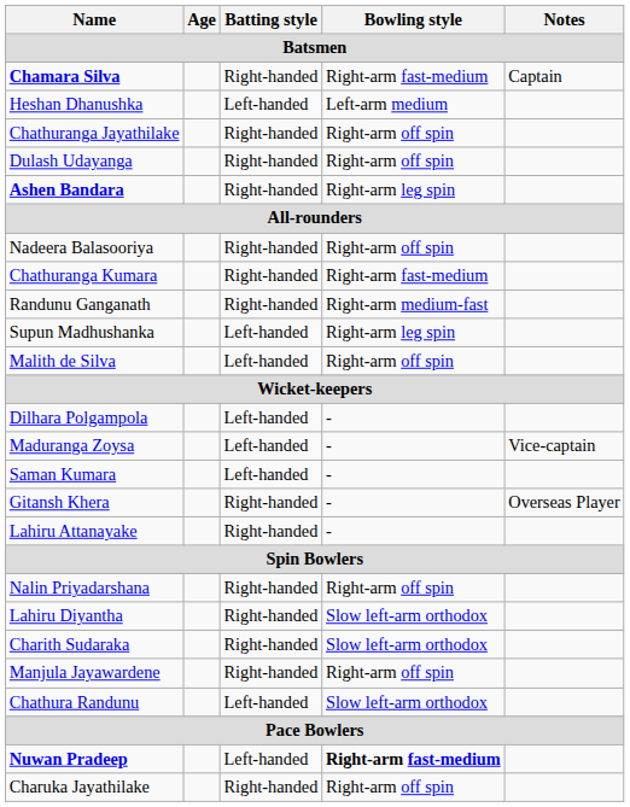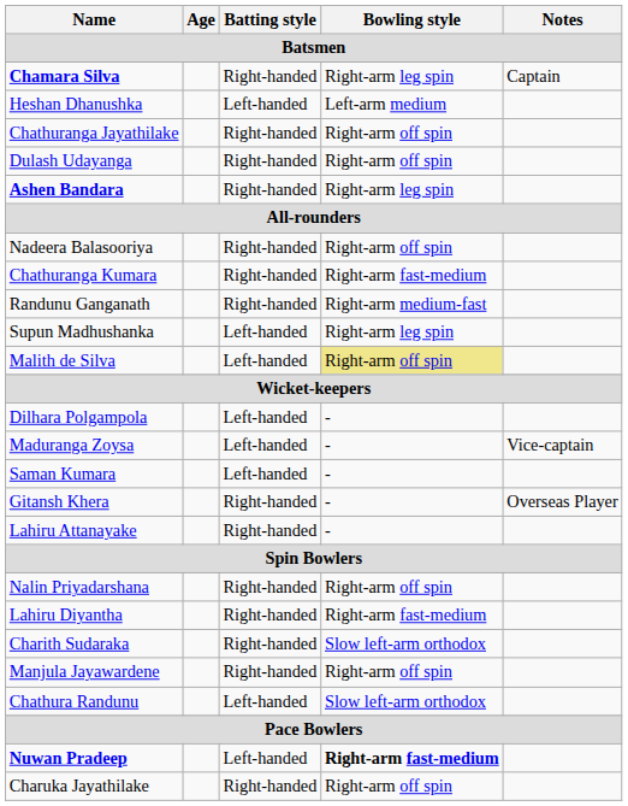 <table class="wikitable" style="font-size:95%;">
 <tr>
 <th>Name</th>
 <th>Age</th>
 <th>Batting style</th>
 <th>Bowling style</th>
 <th>Notes</th>
 </tr>
 <tr>
 <th colspan="5" style="background: #DCDCDC" align="right">Batsmen</th>
 </tr>
 <tr>
 <td><strong><a href='#'>Chamara Silva</a></strong></td>
 <td></td>
 <td>Right-handed</td>
-<td>Right-arm <a href='#'>fast-medium</a></td>
+<td>Right-arm <a href='#'>leg spin</a></td>
 <td>Captain</td>
 </tr>
 <tr>
 <td><a href='#'>Heshan Dhanushka</a></td>
 <td></td>
 <td>Left-handed</td>
 <td>Left-arm <a href='#'>medium</a></td>
 <td></td>
 </tr>
 <tr>
 <td><a href='#'>Chathuranga Jayathilake</a></td>
 <td></td>
 <td>Right-handed</td>
 <td>Right-arm <a href='#'>off spin</a></td>
 <td></td>
 </tr>
 <tr>
 <td><a href='#'>Dulash Udayanga</a></td>
 <td></td>
 <td>Right-handed</td>
 <td>Right-arm <a href='#'>off spin</a></td>
 <td></td>
 </tr>
 <tr>
 <td><strong><a href='#'>Ashen Bandara</a></strong></td>
 <td></td>
 <td>Right-handed</td>
 <td>Right-arm <a href='#'>leg spin</a></td>
 <td></td>
 </tr>
 <tr>
 <th colspan="5" style="background: #DCDCDC" align="right">All-rounders</th>
 </tr>
 <tr>
 <td>Nadeera Balasooriya</td>
 <td></td>
 <td>Right-handed</td>
 <td>Right-arm <a href='#'>off spin</a></td>
 <td></td>
 </tr>
 <tr>
 <td><a href='#'>Chathuranga Kumara</a></td>
 <td></td>
 <td>Right-handed</td>
 <td>Right-arm <a href='#'>fast-medium</a></td>
 <td></td>
 </tr>
 <tr>
 <td>Randunu Ganganath</td>
 <td></td>
 <td>Right-handed</td>
 <td>Right-arm <a href='#'>medium-fast</a></td>
 <td></td>
 </tr>
 <tr>
 <td>Supun Madhushanka</td>
 <td></td>
 <td>Left-handed</td>
 <td>Right-arm <a href='#'>leg spin</a></td>
 <td></td>
 </tr>
 <tr>
 <td><a href='#'>Malith de Silva</a></td>
 <td></td>
 <td>Left-handed</td>
-<td>Right-arm <a href='#'>off spin</a></td>
+<td style="background: khaki;">Right-arm <a href='#'>off spin</a></td>
 <td></td>
 </tr>
 <tr>
 <th colspan="5" style="background: #DCDCDC" align="right">Wicket-keepers</th>
 </tr>
 <tr>
 <td><a href='#'>Dilhara Polgampola</a></td>
 <td></td>
 <td>Left-handed</td>
 <td>-</td>
 <td></td>
 </tr>
 <tr>
 <td><a href='#'>Maduranga Zoysa</a></td>
 <td></td>
 <td>Left-handed</td>
 <td>-</td>
 <td>Vice-captain</td>
 </tr>
 <tr>
 <td><a href='#'>Saman Kumara</a></td>
 <td></td>
 <td>Left-handed</td>
 <td>-</td>
 <td></td>
 </tr>
 <tr>
 <td><a href='#'>Gitansh Khera</a></td>
 <td></td>
 <td>Right-handed</td>
 <td>-</td>
 <td> Overseas Player</td>
 </tr>
 <tr>
 <td><a href='#'>Lahiru Attanayake</a></td>
 <td></td>
 <td>Right-handed</td>
 <td>-</td>
 <td></td>
 </tr>
 <tr>
 <th colspan="5" style="background: #DCDCDC" align="right">Spin Bowlers</th>
 </tr>
 <tr>
 <td><a href='#'>Nalin Priyadarshana</a></td>
 <td></td>
 <td>Right-handed</td>
 <td>Right-arm <a href='#'>off spin</a></td>
 <td></td>
 </tr>
 <tr>
 <td><a href='#'>Lahiru Diyantha</a></td>
 <td></td>
 <td>Right-handed</td>
-<td><a href='#'>Slow left-arm orthodox</a></td>
+<td>Right-arm <a href='#'>fast-medium</a></td>
 <td></td>
 </tr>
 <tr>
 <td><a href='#'>Charith Sudaraka</a></td>
 <td></td>
 <td>Right-handed</td>
 <td><a href='#'>Slow left-arm orthodox</a></td>
 <td></td>
 </tr>
 <tr>
 <td><a href='#'>Manjula Jayawardene</a></td>
 <td></td>
 <td>Right-handed</td>
 <td>Right-arm <a href='#'>off spin</a></td>
 <td></td>
 </tr>
 <tr>
 <td><a href='#'>Chathura Randunu</a></td>
 <td></td>
 <td>Left-handed</td>
 <td><a href='#'>Slow left-arm orthodox</a></td>
 <td></td>
 </tr>
 <tr>
 <th colspan="5" style="background: #DCDCDC" align="right">Pace Bowlers</th>
 </tr>
 <tr>
 <td><strong><a href='#'>Nuwan Pradeep</a></strong></td>
 <td></td>
 <td>Left-handed</td>
 <td><strong>Right-arm <a href='#'>fast-medium</a></strong></td>
 <td></td>
 </tr>
 <tr>
 <td>Charuka Jayathilake</td>
 <td></td>
 <td>Right-handed</td>
 <td>Right-arm <a href='#'>off spin</a></td>
 <td></td>
 </tr>
 </table>
